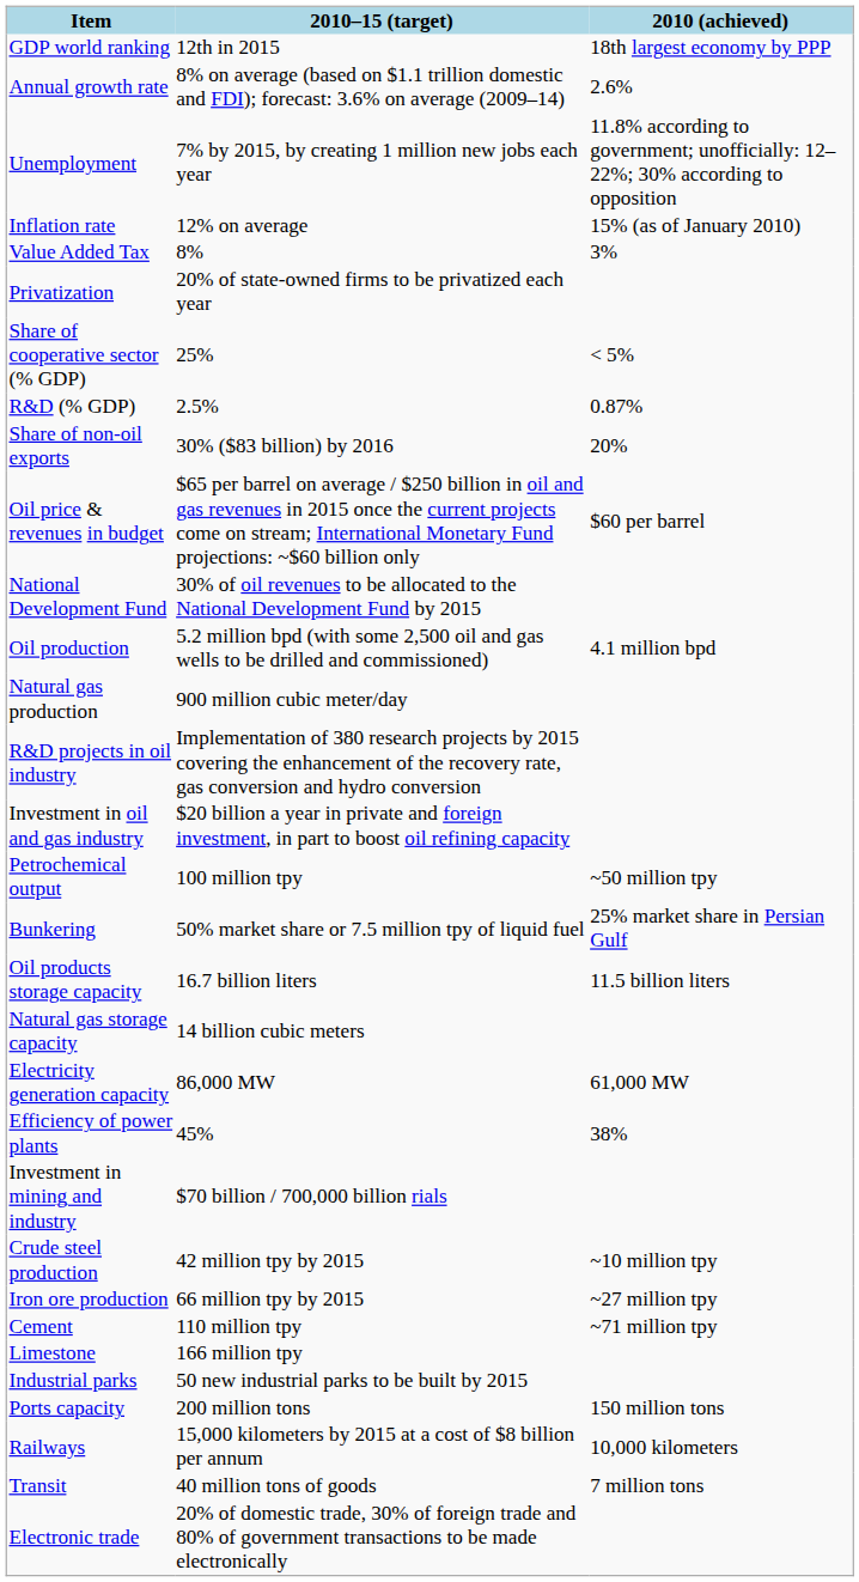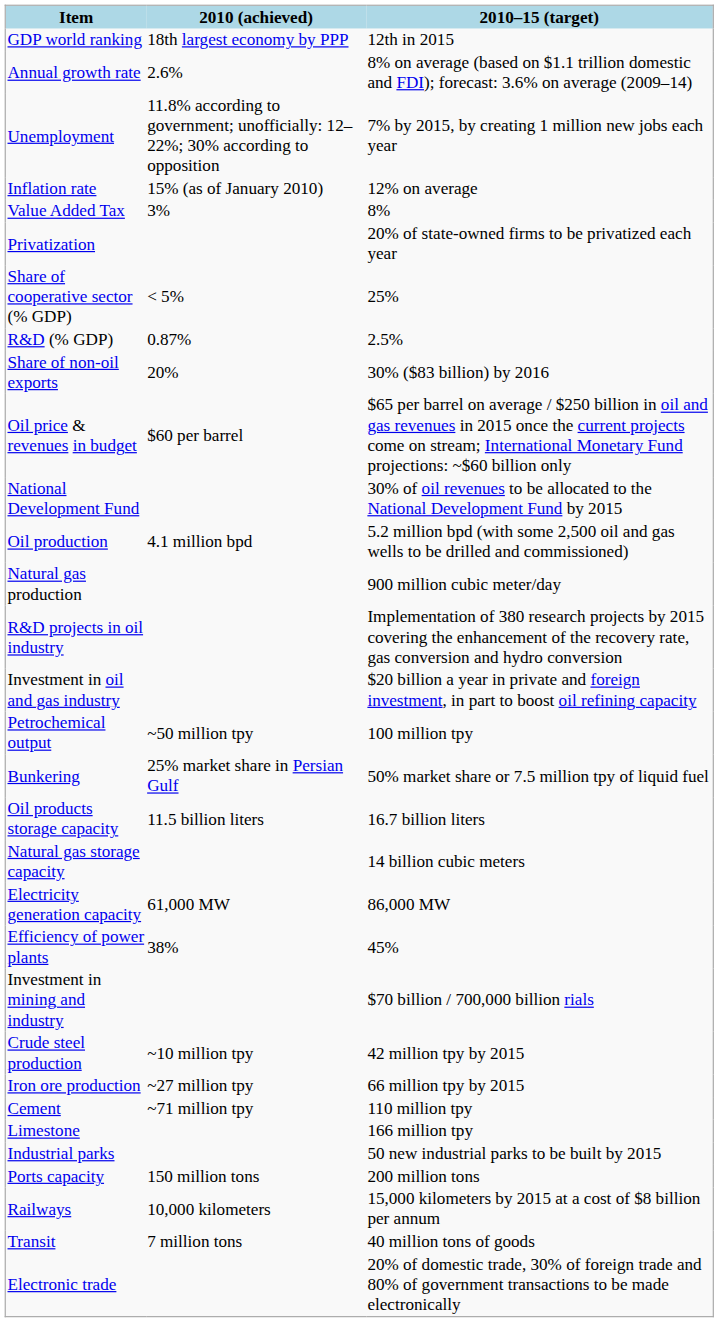 <table style="margin:1em; background:#f9f9f9; border:1px #aaa solid; border-collapse:collapse; font-size:90%; float:left;">
 <tr style="background:lightblue;">
 <th>Item</th>
+<th>2010 (achieved)</th>
 <th>2010–15 (target)</th>
-<th>2010 (achieved)</th>
 </tr>
 <tr>
 <td><a href='#'>GDP world ranking</a></td>
+<td>18th <a href='#'>largest economy by PPP</a></td>
 <td>12th in 2015</td>
-<td>18th <a href='#'>largest economy by PPP</a></td>
 </tr>
 <tr>
 <td><a href='#'>Annual growth rate</a></td>
+<td>2.6%</td>
 <td>8% on average (based on $1.1 trillion domestic and <a href='#'>FDI</a>);   forecast: 3.6% on average (2009–14)</td>
-<td>2.6%</td>
 </tr>
 <tr>
 <td><a href='#'>Unemployment</a></td>
+<td>11.8% according to government; unofficially: 12–22%; 30% according to opposition</td>
 <td>7% by 2015, by creating 1 million new jobs each year</td>
-<td>11.8% according to government; unofficially: 12–22%; 30% according to opposition</td>
 </tr>
 <tr>
 <td><a href='#'>Inflation rate</a></td>
+<td>15% (as of January 2010)</td>
 <td>12% on average</td>
-<td>15% (as of January 2010)</td>
 </tr>
 <tr>
 <td><a href='#'>Value Added Tax</a></td>
+<td>3%</td>
 <td>8%</td>
-<td>3%</td>
 </tr>
 <tr>
 <td><a href='#'>Privatization</a></td>
+<td></td>
 <td>20% of state-owned firms to be privatized each year</td>
-<td></td>
 </tr>
 <tr>
 <td><a href='#'>Share of cooperative sector</a> (% GDP)</td>
+<td>< 5%</td>
 <td>25%</td>
-<td>< 5%</td>
 </tr>
 <tr>
 <td><a href='#'>R&D</a> (% GDP)</td>
+<td>0.87%</td>
 <td>2.5%</td>
-<td>0.87%</td>
 </tr>
 <tr>
 <td><a href='#'>Share of non-oil exports</a></td>
+<td>20%</td>
 <td>30% ($83 billion) by 2016</td>
-<td>20%</td>
 </tr>
 <tr>
 <td><a href='#'>Oil price</a> & <a href='#'>revenues</a> <a href='#'>in budget</a></td>
+<td>$60 per barrel</td>
 <td>$65 per barrel on average / $250 billion in <a href='#'>oil and gas revenues</a> in 2015 once the <a href='#'>current projects</a> come on stream; <a href='#'>International Monetary Fund</a> projections: ~$60 billion only</td>
-<td>$60 per barrel</td>
 </tr>
 <tr>
 <td><a href='#'>National Development Fund</a></td>
+<td></td>
 <td>30% of <a href='#'>oil revenues</a> to be allocated to the <a href='#'>National Development Fund</a> by 2015</td>
-<td></td>
 </tr>
 <tr>
 <td><a href='#'>Oil production</a></td>
+<td>4.1 million bpd</td>
 <td>5.2 million bpd (with some 2,500 oil and gas wells to be drilled and commissioned)</td>
-<td>4.1 million bpd</td>
 </tr>
 <tr>
 <td><a href='#'>Natural gas</a> production</td>
+<td></td>
 <td>900 million cubic meter/day</td>
-<td></td>
 </tr>
 <tr>
 <td><a href='#'>R&D projects in oil industry</a></td>
+<td></td>
 <td>Implementation of 380 research projects by 2015 covering the enhancement of the recovery rate, gas conversion and hydro conversion</td>
-<td></td>
 </tr>
 <tr>
 <td>Investment in <a href='#'>oil and gas industry</a></td>
+<td></td>
 <td>$20 billion a year in private and <a href='#'>foreign investment</a>, in part to boost <a href='#'>oil refining capacity</a></td>
-<td></td>
 </tr>
 <tr>
 <td><a href='#'>Petrochemical output</a></td>
+<td>~50 million tpy</td>
 <td>100 million tpy</td>
-<td>~50 million tpy</td>
 </tr>
 <tr>
 <td><a href='#'>Bunkering</a></td>
+<td>25% market share in <a href='#'>Persian Gulf</a></td>
 <td>50% market share or 7.5 million tpy of liquid fuel</td>
-<td>25% market share in <a href='#'>Persian Gulf</a></td>
 </tr>
 <tr>
 <td><a href='#'>Oil products storage capacity</a></td>
+<td>11.5 billion liters</td>
 <td>16.7 billion liters</td>
-<td>11.5 billion liters</td>
 </tr>
 <tr>
 <td><a href='#'>Natural gas storage capacity</a></td>
+<td></td>
 <td>14 billion cubic meters</td>
-<td></td>
 </tr>
 <tr>
 <td><a href='#'>Electricity generation capacity</a></td>
+<td>61,000 MW</td>
 <td>86,000 MW</td>
-<td>61,000 MW</td>
 </tr>
 <tr>
 <td><a href='#'>Efficiency of power plants</a></td>
+<td>38%</td>
 <td>45%</td>
-<td>38%</td>
 </tr>
 <tr>
 <td>Investment in <a href='#'>mining and industry</a></td>
+<td></td>
 <td>$70 billion / 700,000 billion <a href='#'>rials</a></td>
-<td></td>
 </tr>
 <tr>
 <td><a href='#'>Crude steel production</a></td>
+<td>~10 million tpy</td>
 <td>42 million tpy by 2015</td>
-<td>~10 million tpy</td>
 </tr>
 <tr>
 <td><a href='#'>Iron ore production</a></td>
+<td>~27 million tpy</td>
 <td>66 million tpy by 2015</td>
-<td>~27 million tpy</td>
 </tr>
 <tr>
 <td><a href='#'>Cement</a></td>
+<td>~71 million tpy</td>
 <td>110 million tpy</td>
-<td>~71 million tpy</td>
 </tr>
 <tr>
 <td><a href='#'>Limestone</a></td>
+<td></td>
 <td>166 million tpy</td>
-<td></td>
 </tr>
 <tr>
 <td><a href='#'>Industrial parks</a></td>
+<td></td>
 <td>50 new industrial parks to be built by 2015</td>
-<td></td>
 </tr>
 <tr>
 <td><a href='#'>Ports capacity</a></td>
+<td>150 million tons</td>
 <td>200 million tons</td>
-<td>150 million tons</td>
 </tr>
 <tr>
 <td><a href='#'>Railways</a></td>
+<td>10,000 kilometers</td>
 <td>15,000 kilometers by 2015 at a cost of $8 billion per annum</td>
-<td>10,000 kilometers</td>
 </tr>
 <tr>
 <td><a href='#'>Transit</a></td>
+<td>7 million tons</td>
 <td>40 million tons of goods</td>
-<td>7 million tons</td>
 </tr>
 <tr>
 <td><a href='#'>Electronic trade</a></td>
+<td></td>
 <td>20% of domestic trade, 30% of foreign trade and 80% of government transactions to be made electronically</td>
-<td></td>
 </tr>
 </table>
